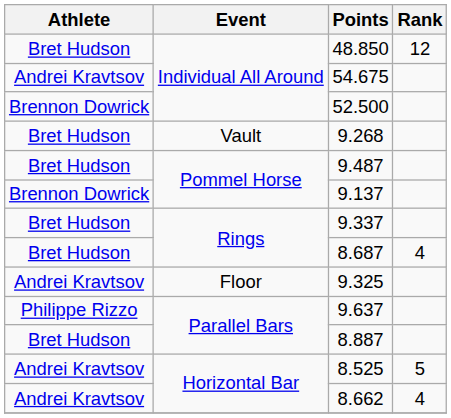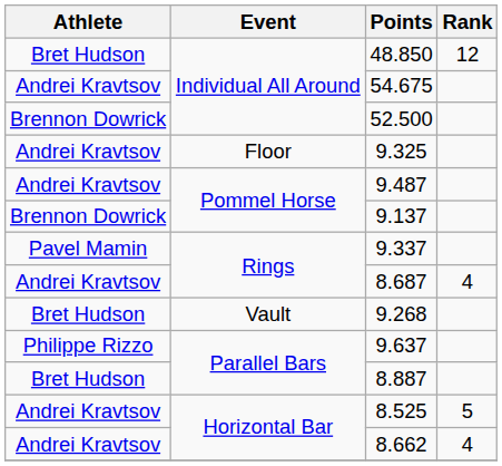 <table class="wikitable" style="font-size:90%">
 <tr>
 <th>Athlete</th>
 <th>Event</th>
 <th>Points</th>
 <th>Rank</th>
 </tr>
 <tr align=center>
 <td><a href='#'>Bret Hudson</a></td>
 <td rowspan=3><a href='#'>Individual All Around</a></td>
 <td>48.850</td>
 <td>12</td>
 </tr>
 <tr align=center>
 <td><a href='#'>Andrei Kravtsov</a></td>
 <td>54.675</td>
 <td></td>
 </tr>
 <tr align=center>
 <td><a href='#'>Brennon Dowrick</a></td>
 <td>52.500</td>
 <td></td>
 </tr>
 <tr align=center>
-<td><a href='#'>Bret Hudson</a></td>
-<td>Vault</td>
-<td>9.268</td>
+<td><a href='#'>Andrei Kravtsov</a></td>
+<td>Floor</td>
+<td>9.325</td>
 <td></td>
 </tr>
 <tr align=center>
-<td><a href='#'>Bret Hudson</a></td>
+<td><a href='#'>Andrei Kravtsov</a></td>
 <td rowspan=2><a href='#'>Pommel Horse</a></td>
 <td>9.487</td>
 <td></td>
 </tr>
 <tr align=center>
 <td><a href='#'>Brennon Dowrick</a></td>
 <td>9.137</td>
 <td></td>
 </tr>
 <tr align=center>
-<td><a href='#'>Bret Hudson</a></td>
+<td><a href='#'>Pavel Mamin</a></td>
 <td rowspan=2><a href='#'>Rings</a></td>
 <td>9.337</td>
 <td></td>
 </tr>
 <tr align=center>
-<td><a href='#'>Bret Hudson</a></td>
+<td><a href='#'>Andrei Kravtsov</a></td>
 <td>8.687</td>
 <td>4</td>
 </tr>
 <tr align=center>
-<td><a href='#'>Andrei Kravtsov</a></td>
-<td>Floor</td>
-<td>9.325</td>
+<td><a href='#'>Bret Hudson</a></td>
+<td>Vault</td>
+<td>9.268</td>
 <td></td>
 </tr>
 <tr align=center>
 <td><a href='#'>Philippe Rizzo</a></td>
 <td rowspan=2><a href='#'>Parallel Bars</a></td>
 <td>9.637</td>
 <td></td>
 </tr>
 <tr align=center>
 <td><a href='#'>Bret Hudson</a></td>
 <td>8.887</td>
 <td></td>
 </tr>
 <tr align=center>
 <td><a href='#'>Andrei Kravtsov</a></td>
 <td rowspan=2><a href='#'>Horizontal Bar</a></td>
 <td>8.525</td>
 <td>5</td>
 </tr>
 <tr align=center>
 <td><a href='#'>Andrei Kravtsov</a></td>
 <td>8.662</td>
 <td>4</td>
 </tr>
 <tr align=center>
 </tr>
 </table>
